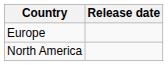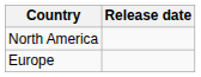 <table class="wikitable">
 <tr>
 <th>Country</th>
 <th>Release date</th>
 </tr>
 <tr>
+<td>North America</td>
+<td></td>
+</tr>
+<tr>
 <td>Europe</td>
 <td></td>
 </tr>
-<tr>
-<td>North America</td>
-<td></td>
-</tr>
 </table>
